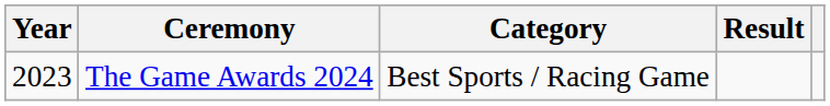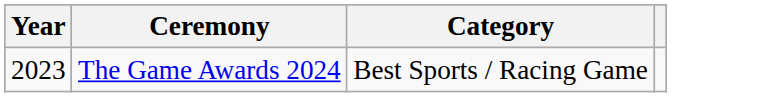 <table class="wikitable">
 <tr>
 <th>Year</th>
 <th>Ceremony</th>
 <th>Category</th>
-<th>Result</th>
 <th></th>
 </tr>
 <tr>
 <td>2023</td>
 <td><a href='#'>The Game Awards 2024</a></td>
 <td>Best Sports / Racing Game</td>
 <td></td>
-<td></td>
 </tr>
 </table>
